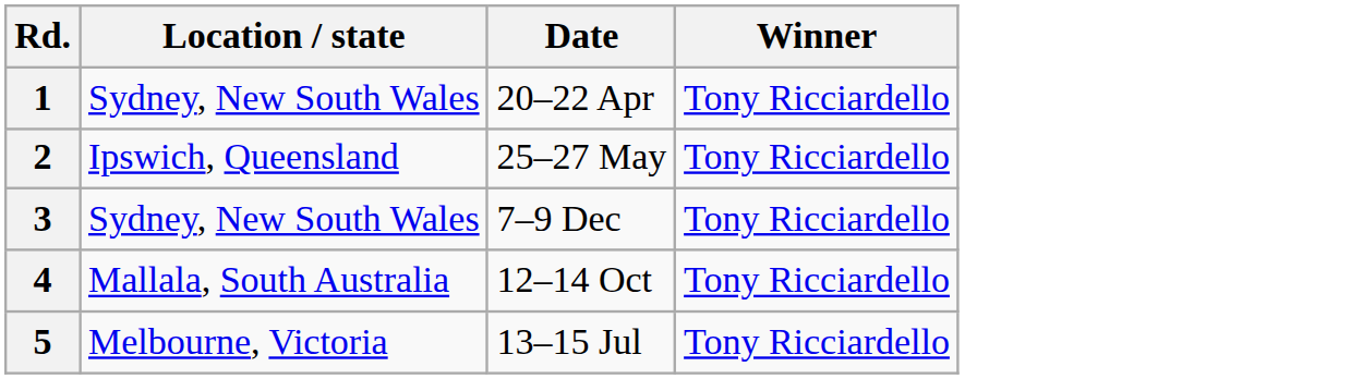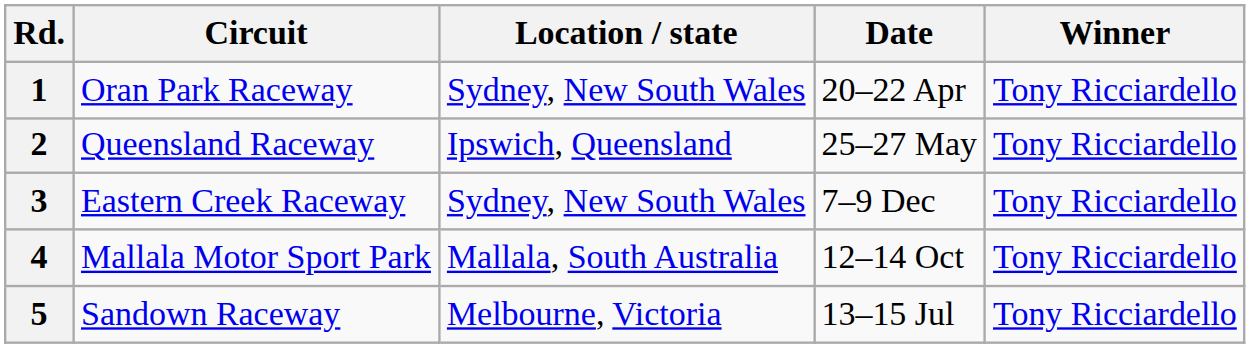 <table class="wikitable" style="font-size: 90%">
 <tr>
 <th>Rd.</th>
+<th>Circuit</th>
 <th>Location / state</th>
 <th>Date</th>
 <th>Winner</th>
 </tr>
 <tr>
 <th>1</th>
+<td><a href='#'>Oran Park Raceway</a></td>
 <td><a href='#'>Sydney</a>, <a href='#'>New South Wales</a></td>
 <td>20–22 Apr</td>
 <td><a href='#'>Tony Ricciardello</a></td>
 </tr>
 <tr>
 <th>2</th>
+<td><a href='#'>Queensland Raceway</a></td>
 <td><a href='#'>Ipswich</a>, <a href='#'>Queensland</a></td>
 <td>25–27 May</td>
 <td><a href='#'>Tony Ricciardello</a></td>
 </tr>
 <tr>
 <th>3</th>
+<td><a href='#'>Eastern Creek Raceway</a></td>
 <td><a href='#'>Sydney</a>, <a href='#'>New South Wales</a></td>
 <td>7–9 Dec</td>
 <td><a href='#'>Tony Ricciardello</a></td>
 </tr>
 <tr>
 <th>4</th>
+<td><a href='#'>Mallala Motor Sport Park</a></td>
 <td><a href='#'>Mallala</a>, <a href='#'>South Australia</a></td>
 <td>12–14 Oct</td>
 <td><a href='#'>Tony Ricciardello</a></td>
 </tr>
 <tr>
 <th>5</th>
+<td><a href='#'>Sandown Raceway</a></td>
 <td><a href='#'>Melbourne</a>, <a href='#'>Victoria</a></td>
 <td>13–15 Jul</td>
 <td><a href='#'>Tony Ricciardello</a></td>
 </tr>
 </table>
